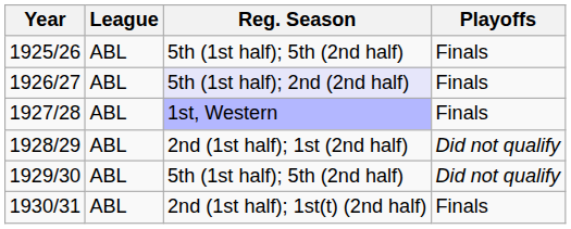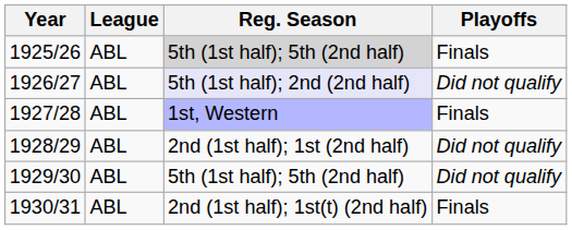 <table class="wikitable">
 <tr>
 <th>Year</th>
 <th>League</th>
 <th>Reg. Season</th>
 <th>Playoffs</th>
 </tr>
 <tr>
 <td>1925/26</td>
 <td>ABL</td>
-<td>5th (1st half); 5th (2nd half)</td>
+<td style="background: lightgrey;">5th (1st half); 5th (2nd half)</td>
 <td>Finals</td>
 </tr>
 <tr>
 <td>1926/27</td>
 <td>ABL</td>
 <td style="background: lavender;">5th (1st half); 2nd (2nd half)</td>
-<td>Finals</td>
+<td><em>Did not qualify</em></td>
 </tr>
 <tr>
 <td>1927/28</td>
 <td>ABL</td>
 <td bgcolor="B3B7FF">1st, Western</td>
 <td>Finals</td>
 </tr>
 <tr>
 <td>1928/29</td>
 <td>ABL</td>
 <td>2nd (1st half); 1st (2nd half)</td>
 <td><em>Did not qualify</em></td>
 </tr>
 <tr>
 <td>1929/30</td>
 <td>ABL</td>
 <td>5th (1st half); 5th (2nd half)</td>
 <td><em>Did not qualify</em></td>
 </tr>
 <tr>
 <td>1930/31</td>
 <td>ABL</td>
 <td>2nd (1st half); 1st(t) (2nd half)</td>
 <td>Finals</td>
 </tr>
 </table>
